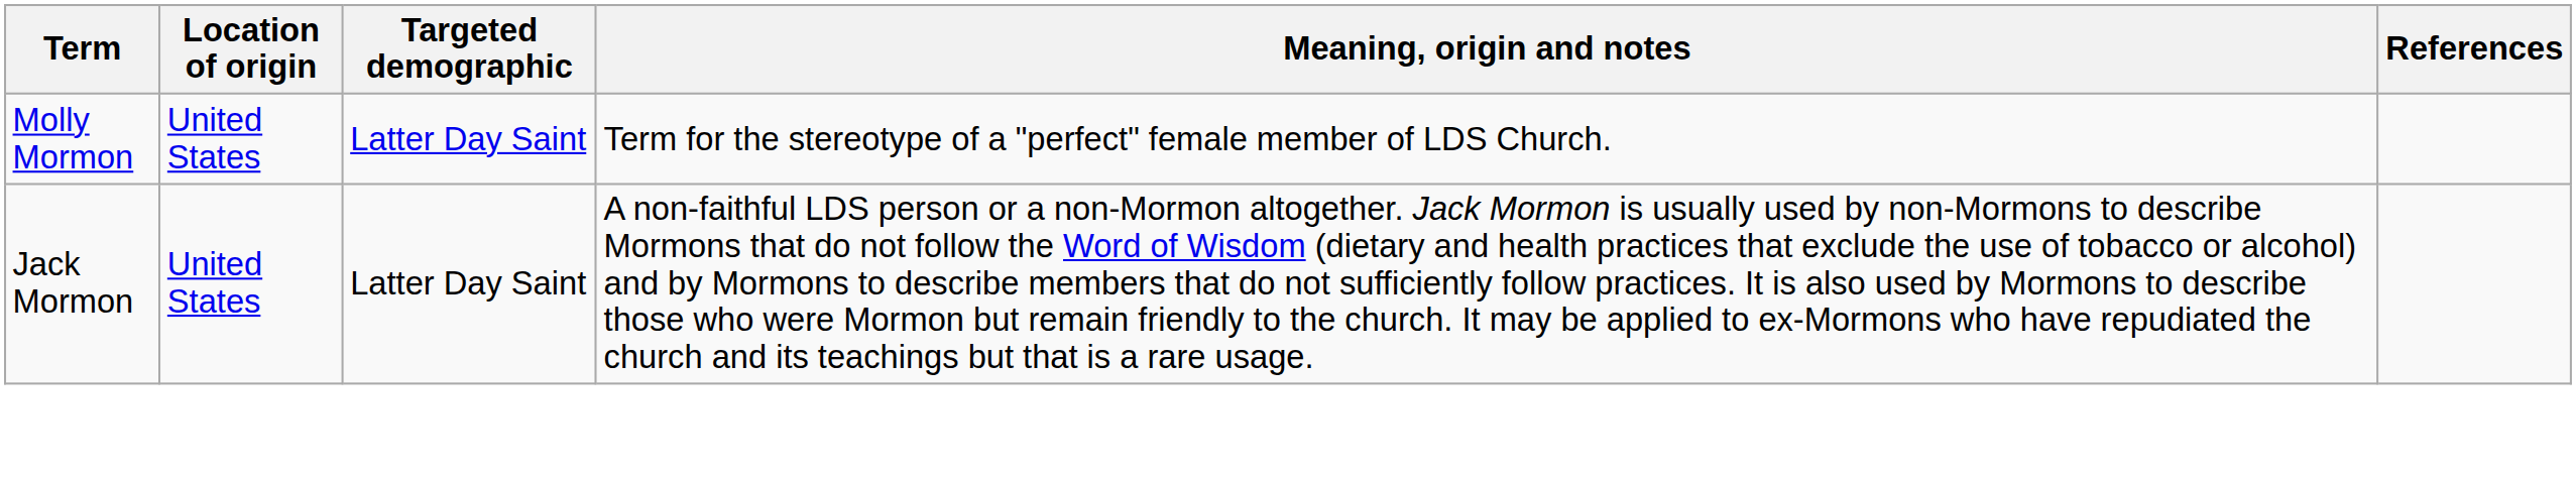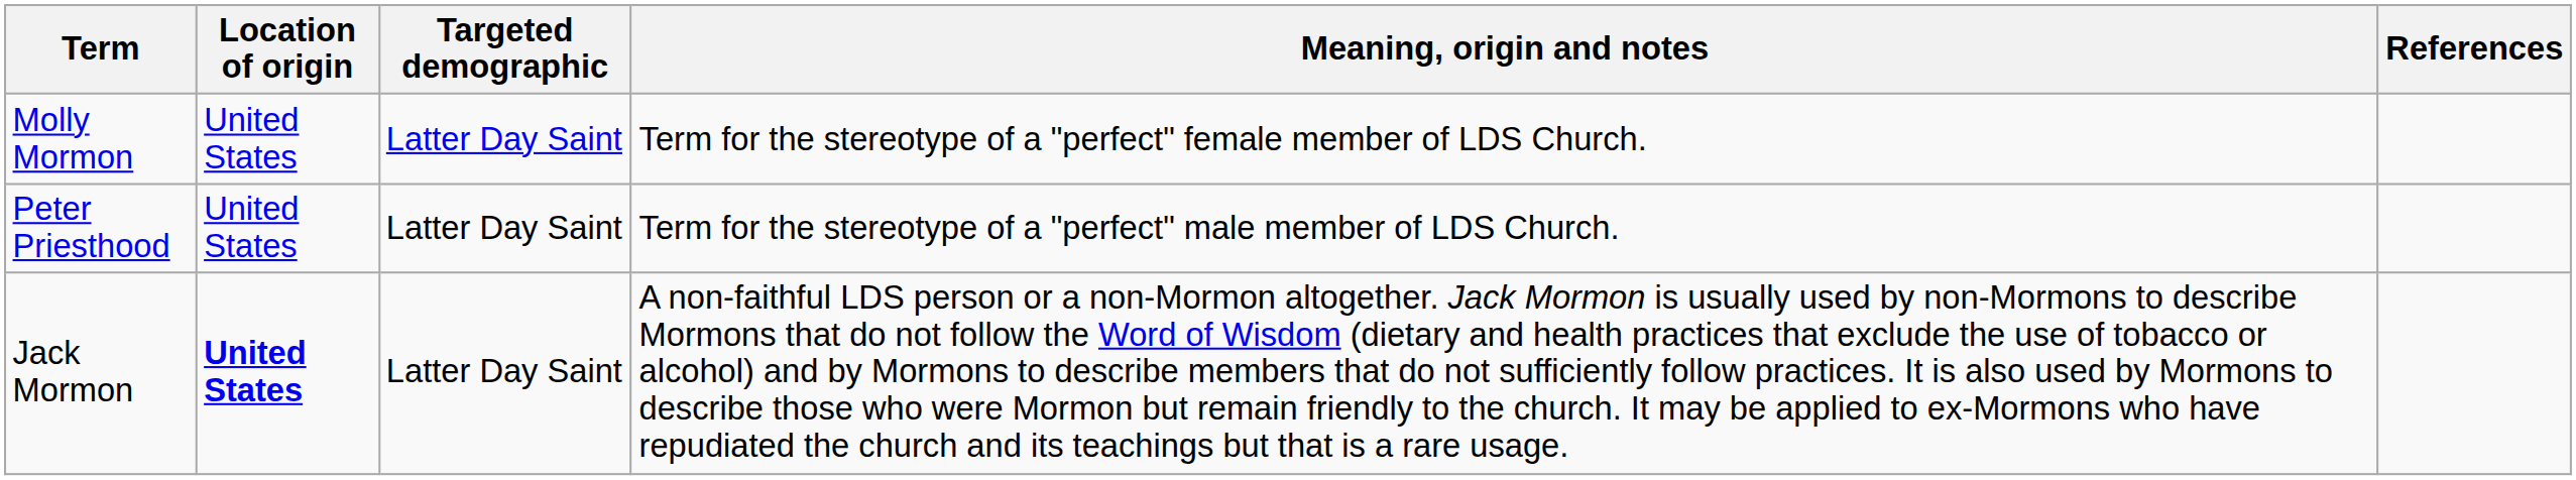 <table class="wikitable">
 <tr>
 <th>Term</th>
 <th>Location of origin</th>
 <th>Targeted demographic</th>
 <th>Meaning, origin and notes</th>
 <th>References</th>
 </tr>
 <tr>
 <td><a href='#'>Molly Mormon</a></td>
 <td><a href='#'>United States</a></td>
 <td><a href='#'>Latter Day Saint</a></td>
 <td>Term for the stereotype of a "perfect" female member of LDS Church.</td>
 <td></td>
 </tr>
 <tr>
+<td><a href='#'>Peter Priesthood</a></td>
+<td><a href='#'>United States</a></td>
+<td>Latter Day Saint</td>
+<td>Term for the stereotype of a "perfect" male member of LDS Church.</td>
+<td></td>
+</tr>
+<tr>
 <td>Jack Mormon</td>
-<td><a href='#'>United States</a></td>
+<td><strong><a href='#'>United States</a></strong></td>
 <td>Latter Day Saint</td>
 <td>A non-faithful LDS person or a non-Mormon altogether. <em>Jack Mormon</em> is usually used by non-Mormons to describe Mormons that do not follow the <a href='#'>Word of Wisdom</a> (dietary and health practices that exclude the use of tobacco or alcohol) and by Mormons to describe members that do not sufficiently follow practices. It is also used by Mormons to describe those who were Mormon but remain friendly to the church. It may be applied to ex-Mormons who have repudiated the church and its teachings but that is a rare usage.</td>
 <td></td>
 </tr>
 </table>
